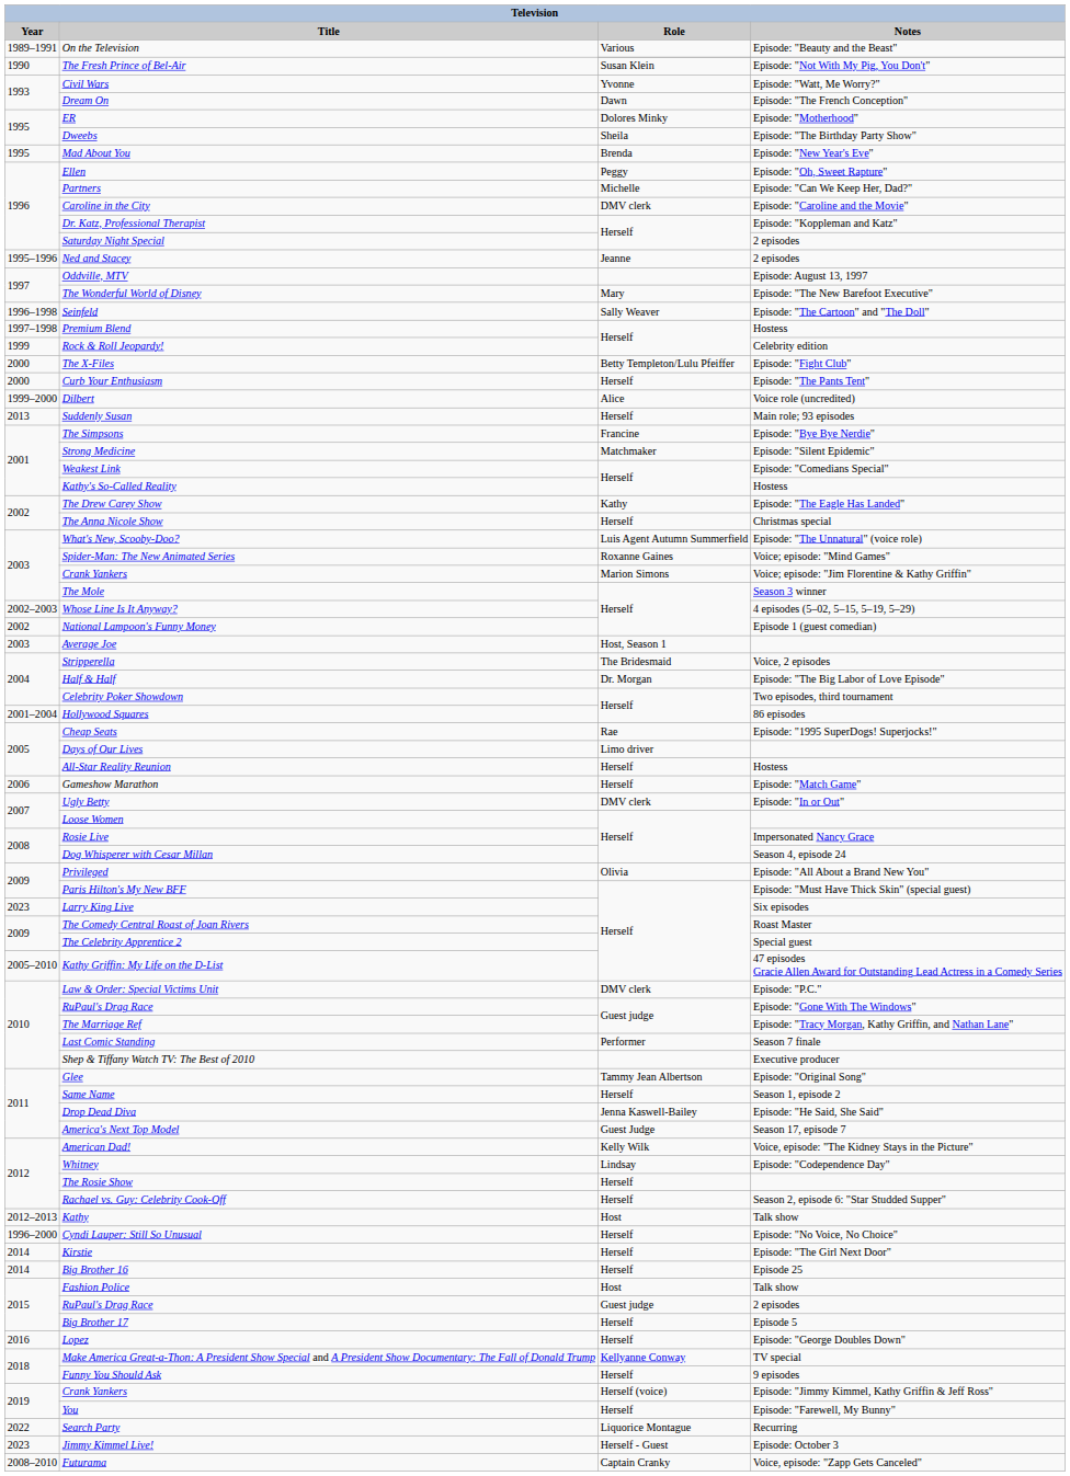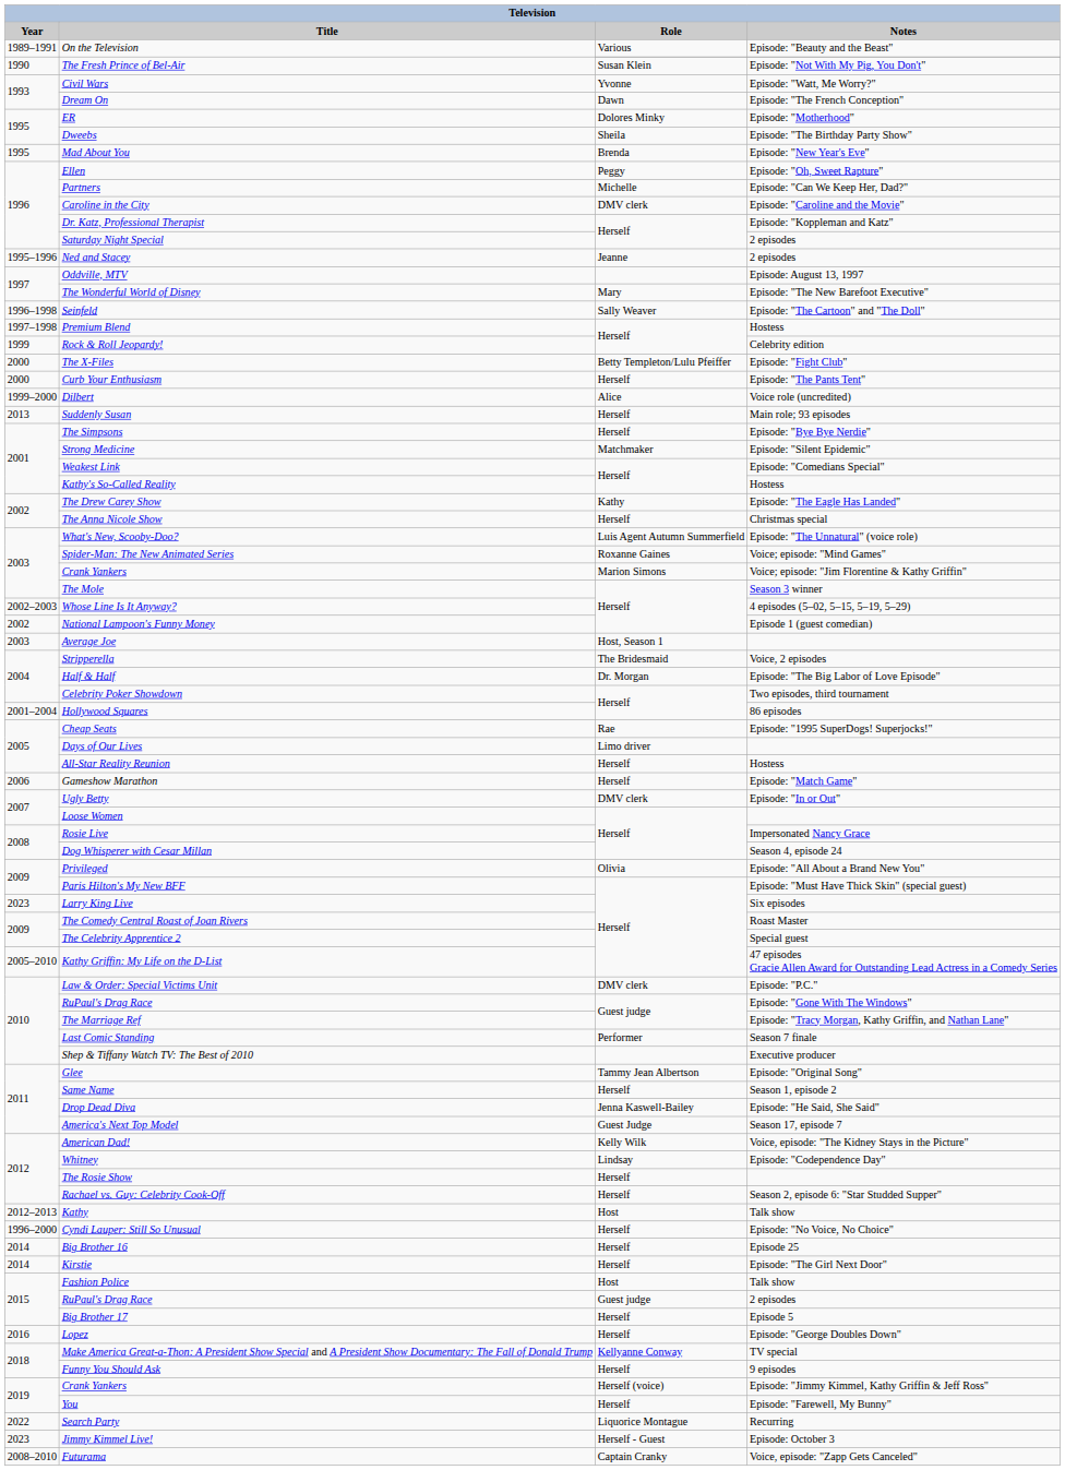 <table class="wikitable sortable">
 <tr>
 <th colspan=4 style="background:#B0C4DE;">Television</th>
 </tr>
 <tr>
 <th style="background: #CCCCCC;">Year</th>
 <th style="background: #CCCCCC;">Title</th>
 <th style="background: #CCCCCC;">Role</th>
 <th style="background: #CCCCCC;">Notes</th>
 </tr>
 <tr>
 <td rowspan="2">1989–1991</td>
 <td><em>On the Television</em></td>
 <td>Various</td>
 <td>Episode: "Beauty and the Beast"</td>
 </tr>
 <tr>
 <td rowspan="2"><em><a href='#'>The Fresh Prince of Bel-Air</a></em></td>
 </tr>
 <tr>
 <td>1990</td>
 <td>Susan Klein</td>
 <td>Episode: "<a href='#'>Not With My Pig, You Don't</a>"</td>
 </tr>
 <tr>
 <td rowspan="2">1993</td>
 <td><em><a href='#'>Civil Wars</a></em></td>
 <td>Yvonne</td>
 <td>Episode: "Watt, Me Worry?"</td>
 </tr>
 <tr>
 <td><em><a href='#'>Dream On</a></em></td>
 <td>Dawn</td>
 <td>Episode: "The French Conception"</td>
 </tr>
 <tr>
 <td rowspan="2">1995</td>
 <td><em><a href='#'>ER</a></em></td>
 <td>Dolores Minky</td>
 <td>Episode: "<a href='#'>Motherhood</a>"</td>
 </tr>
 <tr>
 <td><em><a href='#'>Dweebs</a></em></td>
 <td>Sheila</td>
 <td>Episode: "The Birthday Party Show"</td>
 </tr>
 <tr>
 <td>1995</td>
 <td><em><a href='#'>Mad About You</a></em></td>
 <td>Brenda</td>
 <td>Episode: "<a href='#'>New Year's Eve</a>"</td>
 </tr>
 <tr>
 <td rowspan="5">1996</td>
 <td><em><a href='#'>Ellen</a></em></td>
 <td>Peggy</td>
 <td>Episode: "<a href='#'>Oh, Sweet Rapture</a>"</td>
 </tr>
 <tr>
 <td><em><a href='#'>Partners</a></em></td>
 <td>Michelle</td>
 <td>Episode: "Can We Keep Her, Dad?"</td>
 </tr>
 <tr>
 <td><em><a href='#'>Caroline in the City</a></em></td>
 <td>DMV clerk</td>
 <td>Episode: "<a href='#'>Caroline and the Movie</a>"</td>
 </tr>
 <tr>
 <td><em><a href='#'>Dr. Katz, Professional Therapist</a></em></td>
 <td rowspan="2">Herself</td>
 <td>Episode: "Koppleman and Katz"</td>
 </tr>
 <tr>
 <td><em><a href='#'>Saturday Night Special</a></em></td>
 <td>2 episodes</td>
 </tr>
 <tr>
 <td>1995–1996</td>
 <td><em><a href='#'>Ned and Stacey</a></em></td>
 <td>Jeanne</td>
 <td>2 episodes</td>
 </tr>
 <tr>
 <td rowspan="2">1997</td>
 <td><em><a href='#'>Oddville, MTV</a></em></td>
 <td></td>
 <td>Episode: August 13, 1997</td>
 </tr>
 <tr>
 <td><em><a href='#'>The Wonderful World of Disney</a></em></td>
 <td>Mary</td>
 <td>Episode: "The New Barefoot Executive"</td>
 </tr>
 <tr>
 <td>1996–1998</td>
 <td><em><a href='#'>Seinfeld</a></em></td>
 <td>Sally Weaver</td>
 <td>Episode: "<a href='#'>The Cartoon</a>" and "<a href='#'>The Doll</a>"</td>
 </tr>
 <tr>
 <td>1997–1998</td>
 <td><em><a href='#'>Premium Blend</a></em></td>
 <td rowspan="2">Herself</td>
 <td>Hostess</td>
 </tr>
 <tr>
 <td>1999</td>
 <td><em><a href='#'>Rock & Roll Jeopardy!</a></em></td>
 <td>Celebrity edition</td>
 </tr>
 <tr>
 <td>2000</td>
 <td><em><a href='#'>The X-Files</a></em></td>
 <td>Betty Templeton/Lulu Pfeiffer</td>
 <td>Episode: "<a href='#'>Fight Club</a>"</td>
 </tr>
 <tr>
 <td>2000</td>
 <td><em><a href='#'>Curb Your Enthusiasm</a></em></td>
 <td>Herself</td>
 <td>Episode: "<a href='#'>The Pants Tent</a>"</td>
 </tr>
 <tr>
 <td>1999–2000</td>
 <td><em><a href='#'>Dilbert</a></em></td>
 <td>Alice</td>
 <td>Voice role (uncredited)</td>
 </tr>
 <tr>
 <td>2013</td>
 <td><em><a href='#'>Suddenly Susan</a></em></td>
 <td>Herself</td>
 <td>Main role; 93 episodes</td>
 </tr>
 <tr>
 <td rowspan="4">2001</td>
 <td><em><a href='#'>The Simpsons</a></em></td>
-<td>Francine</td>
+<td>Herself</td>
 <td>Episode: "<a href='#'>Bye Bye Nerdie</a>"</td>
 </tr>
 <tr>
 <td><em><a href='#'>Strong Medicine</a></em></td>
 <td>Matchmaker</td>
 <td>Episode: "Silent Epidemic"</td>
 </tr>
 <tr>
 <td><em><a href='#'>Weakest Link</a></em></td>
 <td rowspan="2">Herself</td>
 <td>Episode: "Comedians Special"</td>
 </tr>
 <tr>
 <td><em><a href='#'>Kathy's So-Called Reality</a></em></td>
 <td>Hostess</td>
 </tr>
 <tr>
 <td rowspan="2">2002</td>
 <td><em><a href='#'>The Drew Carey Show</a></em></td>
 <td>Kathy</td>
 <td>Episode: "<a href='#'>The Eagle Has Landed</a>"</td>
 </tr>
 <tr>
 <td><em><a href='#'>The Anna Nicole Show</a></em></td>
 <td>Herself</td>
 <td>Christmas special</td>
 </tr>
 <tr>
 <td rowspan="4">2003</td>
 <td><em><a href='#'>What's New, Scooby-Doo?</a></em></td>
 <td>Luis Agent Autumn Summerfield</td>
 <td>Episode: "<a href='#'>The Unnatural</a>" (voice role)</td>
 </tr>
 <tr>
 <td><em><a href='#'>Spider-Man: The New Animated Series</a></em></td>
 <td>Roxanne Gaines</td>
 <td>Voice; episode: "Mind Games"</td>
 </tr>
 <tr>
 <td><em><a href='#'>Crank Yankers</a></em></td>
 <td>Marion Simons</td>
 <td>Voice; episode: "Jim Florentine & Kathy Griffin"</td>
 </tr>
 <tr>
 <td><em><a href='#'>The Mole</a></em></td>
 <td rowspan="3">Herself</td>
 <td><a href='#'>Season 3</a> winner</td>
 </tr>
 <tr>
 <td>2002–2003</td>
 <td><em><a href='#'>Whose Line Is It Anyway?</a></em></td>
 <td>4 episodes (5–02, 5–15, 5–19, 5–29)</td>
 </tr>
 <tr>
 <td>2002</td>
 <td><em><a href='#'>National Lampoon's Funny Money</a></em></td>
 <td>Episode 1 (guest comedian)</td>
 </tr>
 <tr>
 <td>2003</td>
 <td><em><a href='#'>Average Joe</a></em></td>
 <td>Host, Season 1</td>
 </tr>
 <tr>
 <td rowspan="3">2004</td>
 <td><em><a href='#'>Stripperella</a></em></td>
 <td>The Bridesmaid</td>
 <td>Voice, 2 episodes</td>
 </tr>
 <tr>
 <td><em><a href='#'>Half & Half</a></em></td>
 <td>Dr. Morgan</td>
 <td>Episode: "The Big Labor of Love Episode"</td>
 </tr>
 <tr>
 <td><em><a href='#'>Celebrity Poker Showdown</a></em></td>
 <td rowspan="2">Herself</td>
 <td>Two episodes, third tournament</td>
 </tr>
 <tr>
 <td>2001–2004</td>
 <td><em><a href='#'>Hollywood Squares</a></em></td>
 <td>86 episodes</td>
 </tr>
 <tr>
 <td rowspan="3">2005</td>
 <td><em><a href='#'>Cheap Seats</a></em></td>
 <td>Rae</td>
 <td>Episode: "1995 SuperDogs! Superjocks!"</td>
 </tr>
 <tr>
 <td><em><a href='#'>Days of Our Lives</a></em></td>
 <td>Limo driver</td>
 <td></td>
 </tr>
 <tr>
 <td><em><a href='#'>All-Star Reality Reunion</a></em></td>
 <td>Herself</td>
 <td>Hostess</td>
 </tr>
 <tr>
 <td>2006</td>
 <td><em>Gameshow Marathon</em></td>
 <td>Herself</td>
 <td>Episode: "<a href='#'>Match Game</a>"</td>
 </tr>
 <tr>
 <td rowspan="2">2007</td>
 <td><em><a href='#'>Ugly Betty</a></em></td>
 <td>DMV clerk</td>
 <td>Episode: "<a href='#'>In or Out</a>"</td>
 </tr>
 <tr>
 <td><em><a href='#'>Loose Women</a></em></td>
 <td rowspan="3">Herself</td>
 <td></td>
 </tr>
 <tr>
 <td rowspan="2">2008</td>
 <td><em><a href='#'>Rosie Live</a></em></td>
 <td>Impersonated <a href='#'>Nancy Grace</a></td>
 </tr>
 <tr>
 <td><em><a href='#'>Dog Whisperer with Cesar Millan</a></em></td>
 <td>Season 4, episode 24</td>
 </tr>
 <tr>
 <td rowspan="2">2009</td>
 <td><em><a href='#'>Privileged</a></em></td>
 <td>Olivia</td>
 <td>Episode: "All About a Brand New You"</td>
 </tr>
 <tr>
 <td><em><a href='#'>Paris Hilton's My New BFF</a></em></td>
 <td rowspan="5">Herself</td>
 <td>Episode: "Must Have Thick Skin" (special guest)</td>
 </tr>
 <tr>
 <td>2023</td>
 <td><em><a href='#'>Larry King Live</a></em></td>
 <td>Six episodes</td>
 </tr>
 <tr>
 <td rowspan="2">2009</td>
 <td><em><a href='#'>The Comedy Central Roast of Joan Rivers</a></em></td>
 <td>Roast Master</td>
 </tr>
 <tr>
 <td><em><a href='#'>The Celebrity Apprentice 2</a></em></td>
 <td>Special guest</td>
 </tr>
 <tr>
 <td>2005–2010</td>
 <td><em><a href='#'>Kathy Griffin: My Life on the D-List</a></em></td>
 <td>47 episodes<br><a href='#'>Gracie Allen Award for Outstanding Lead Actress in a Comedy Series</a></td>
 </tr>
 <tr>
 <td rowspan="5">2010</td>
 <td><em><a href='#'>Law & Order: Special Victims Unit</a></em></td>
 <td>DMV clerk</td>
 <td>Episode: "P.C."</td>
 </tr>
 <tr>
 <td><em><a href='#'>RuPaul's Drag Race</a></em></td>
 <td rowspan="2">Guest judge</td>
 <td>Episode: "<a href='#'>Gone With The Windows</a>"</td>
 </tr>
 <tr>
 <td><em><a href='#'>The Marriage Ref</a></em></td>
 <td>Episode: "<a href='#'>Tracy Morgan</a>, Kathy Griffin, and <a href='#'>Nathan Lane</a>"</td>
 </tr>
 <tr>
 <td><em><a href='#'>Last Comic Standing</a></em></td>
 <td>Performer</td>
 <td>Season 7 finale</td>
 </tr>
 <tr>
 <td><em>Shep & Tiffany Watch TV: The Best of 2010 </em></td>
 <td></td>
 <td>Executive producer</td>
 </tr>
 <tr>
 <td rowspan="4">2011</td>
 <td><em><a href='#'>Glee</a></em></td>
 <td>Tammy Jean Albertson</td>
 <td>Episode: "Original Song"</td>
 </tr>
 <tr>
 <td><em><a href='#'>Same Name</a></em></td>
 <td>Herself</td>
 <td>Season 1, episode 2</td>
 </tr>
 <tr>
 <td><em><a href='#'>Drop Dead Diva</a></em></td>
 <td>Jenna Kaswell-Bailey</td>
 <td>Episode: "He Said, She Said"</td>
 </tr>
 <tr>
 <td><em><a href='#'>America's Next Top Model</a></em></td>
 <td>Guest Judge</td>
 <td>Season 17, episode 7</td>
 </tr>
 <tr>
 <td rowspan="4">2012</td>
 <td><em><a href='#'>American Dad!</a></em></td>
 <td>Kelly Wilk</td>
 <td>Voice, episode: "The Kidney Stays in the Picture"</td>
 </tr>
 <tr>
 <td><em><a href='#'>Whitney</a></em></td>
 <td>Lindsay</td>
 <td>Episode: "Codependence Day"</td>
 </tr>
 <tr>
 <td><em><a href='#'>The Rosie Show</a></em></td>
 <td>Herself</td>
 <td></td>
 </tr>
 <tr>
 <td><em><a href='#'>Rachael vs. Guy: Celebrity Cook-Off</a></em></td>
 <td>Herself</td>
 <td>Season 2, episode 6: "Star Studded Supper"</td>
 </tr>
 <tr>
 <td rowspan="1">2012–2013</td>
 <td><em><a href='#'>Kathy</a></em></td>
 <td>Host</td>
 <td>Talk show</td>
 </tr>
 <tr>
 <td>1996–2000</td>
 <td><em><a href='#'>Cyndi Lauper: Still So Unusual</a></em></td>
 <td>Herself</td>
 <td>Episode: "No Voice, No Choice"</td>
 </tr>
 <tr>
 <td>2014</td>
+<td><em><a href='#'>Big Brother 16</a></em></td>
+<td>Herself</td>
+<td>Episode 25</td>
+</tr>
+<tr>
+<td>2014</td>
 <td><em><a href='#'>Kirstie</a></em></td>
 <td>Herself</td>
 <td>Episode: "The Girl Next Door"</td>
-</tr>
-<tr>
-<td>2014</td>
-<td><em><a href='#'>Big Brother 16</a></em></td>
-<td>Herself</td>
-<td>Episode 25</td>
 </tr>
 <tr>
 <td rowspan="3">2015</td>
 <td><em><a href='#'>Fashion Police</a></em></td>
 <td>Host</td>
 <td>Talk show</td>
 </tr>
 <tr>
 <td><em><a href='#'>RuPaul's Drag Race</a></em></td>
 <td>Guest judge</td>
 <td>2 episodes</td>
 </tr>
 <tr>
 <td><em><a href='#'>Big Brother 17</a></em></td>
 <td>Herself</td>
 <td>Episode 5</td>
 </tr>
 <tr>
 <td>2016</td>
 <td><em><a href='#'>Lopez</a></em></td>
 <td>Herself</td>
 <td>Episode: "George Doubles Down"</td>
 </tr>
 <tr>
 <td rowspan="2">2018</td>
 <td><em><a href='#'>Make America Great-a-Thon: A President Show Special</a></em> and <em><a href='#'>A President Show Documentary: The Fall of Donald Trump</a></em></td>
 <td><a href='#'>Kellyanne Conway</a></td>
 <td>TV special</td>
 </tr>
 <tr>
 <td><em><a href='#'>Funny You Should Ask</a></em></td>
 <td>Herself</td>
 <td>9 episodes</td>
 </tr>
 <tr>
 <td rowspan="2">2019</td>
 <td><em><a href='#'>Crank Yankers</a></em></td>
 <td>Herself (voice)</td>
 <td>Episode: "Jimmy Kimmel, Kathy Griffin & Jeff Ross"</td>
 </tr>
 <tr>
 <td><em><a href='#'>You</a></em></td>
 <td>Herself</td>
 <td>Episode: "Farewell, My Bunny"</td>
 </tr>
 <tr>
 <td>2022</td>
 <td><em><a href='#'>Search Party</a></em></td>
 <td>Liquorice Montague</td>
 <td>Recurring</td>
 </tr>
 <tr>
 <td>2023</td>
 <td><em><a href='#'>Jimmy Kimmel Live!</a></em></td>
 <td>Herself - Guest</td>
 <td>Episode: October 3</td>
 </tr>
 <tr>
 <td>2008–2010</td>
 <td><em><a href='#'>Futurama</a></em></td>
 <td>Captain Cranky</td>
 <td>Voice, episode: "Zapp Gets Canceled"</td>
 </tr>
 </table>
